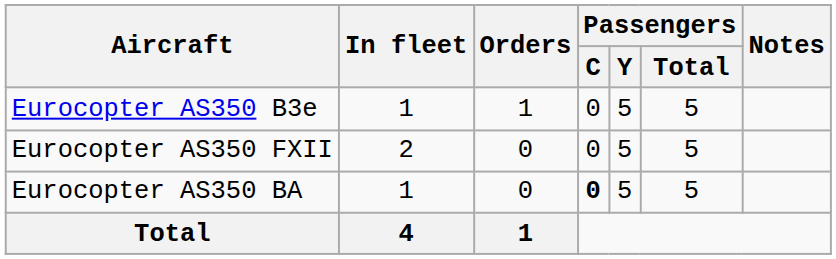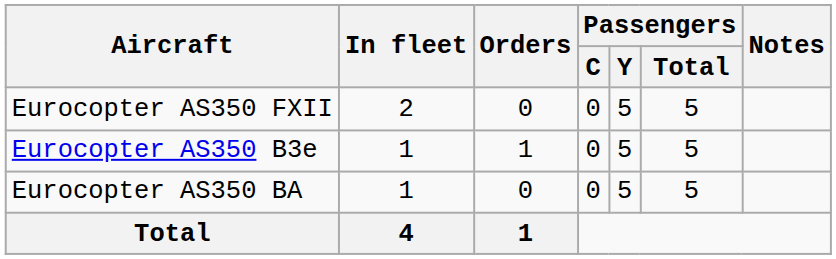 <table class="wikitable" style="margin:1em auto; border-collapse:collapse; text-align: center">
 <tr>
 <th rowspan=2>Aircraft</th>
 <th rowspan=2>In fleet</th>
 <th rowspan=2>Orders</th>
 <th colspan=3>Passengers</th>
 <th rowspan=2>Notes</th>
 </tr>
 <tr>
 <th><abbr>C</abbr></th>
 <th><abbr>Y</abbr></th>
 <th>Total</th>
 </tr>
 <tr>
+<td align=left>Eurocopter AS350 FXII</td>
+<td>2</td>
+<td>0</td>
+<td>0</td>
+<td>5</td>
+<td>5</td>
+<td></td>
+</tr>
+<tr>
 <td align=left><a href='#'>Eurocopter AS350</a> B3e</td>
 <td>1</td>
 <td>1</td>
 <td>0</td>
 <td>5</td>
 <td>5</td>
 <td></td>
 </tr>
 <tr>
-<td align=left>Eurocopter AS350 FXII</td>
-<td>2</td>
-<td>0</td>
-<td>0</td>
-<td>5</td>
-<td>5</td>
-<td></td>
-</tr>
-<tr>
 <td align=left>Eurocopter AS350 BA</td>
 <td>1</td>
 <td>0</td>
-<td><strong>0</strong></td>
+<td>0</td>
 <td>5</td>
 <td>5</td>
 <td></td>
 </tr>
 <tr>
 <th>Total</th>
 <th>4</th>
 <th>1</th>
 <td colspan="4"></td>
 </tr>
 </table>
